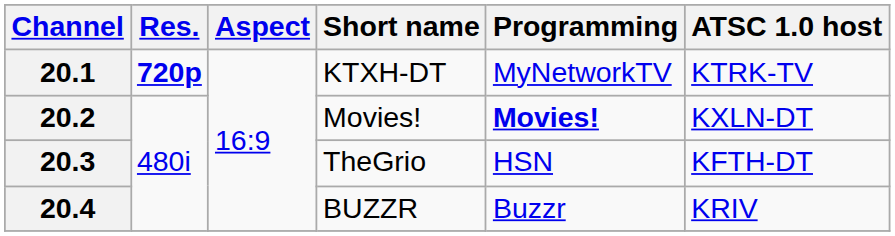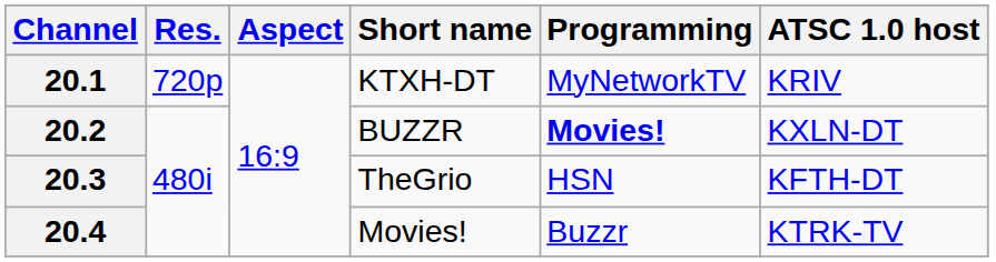 <table class="wikitable">
 <tr>
 <th scope = "col"><a href='#'>Channel</a></th>
 <th scope = "col"><a href='#'>Res.</a></th>
 <th scope = "col"><a href='#'>Aspect</a></th>
 <th scope = "col">Short name</th>
 <th scope = "col">Programming</th>
 <th scope = "col">ATSC 1.0 host</th>
 </tr>
 <tr>
 <th scope = "row">20.1</th>
-<td><strong><a href='#'>720p</a></strong></td>
+<td><a href='#'>720p</a></td>
 <td rowspan="4"><a href='#'>16:9</a></td>
 <td>KTXH-DT</td>
 <td><a href='#'>MyNetworkTV</a></td>
-<td><a href='#'>KTRK-TV</a></td>
+<td><a href='#'>KRIV</a></td>
 </tr>
 <tr>
 <th scope = "row">20.2</th>
 <td rowspan="3"><a href='#'>480i</a></td>
-<td>Movies!</td>
+<td>BUZZR</td>
 <td><strong><a href='#'>Movies!</a></strong></td>
 <td><a href='#'>KXLN-DT</a></td>
 </tr>
 <tr>
 <th scope = "row">20.3</th>
 <td>TheGrio</td>
 <td><a href='#'>HSN</a></td>
 <td><a href='#'>KFTH-DT</a></td>
 </tr>
 <tr>
 <th scope = "row">20.4</th>
-<td>BUZZR</td>
+<td>Movies!</td>
 <td><a href='#'>Buzzr</a></td>
-<td><a href='#'>KRIV</a></td>
+<td><a href='#'>KTRK-TV</a></td>
 </tr>
 </table>
